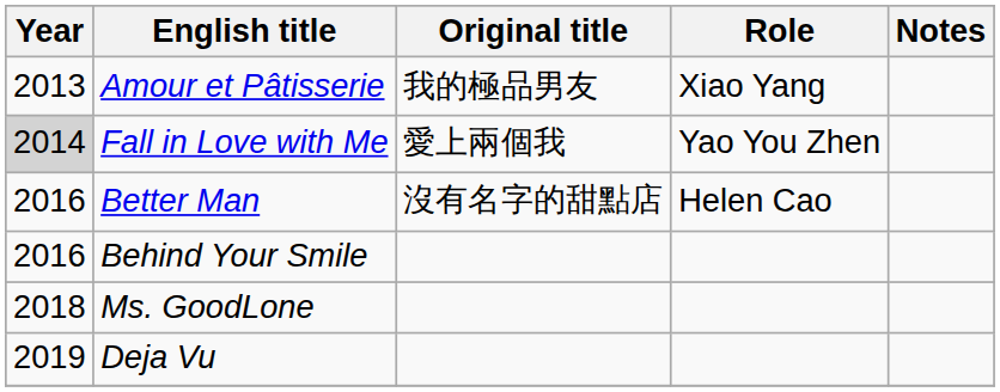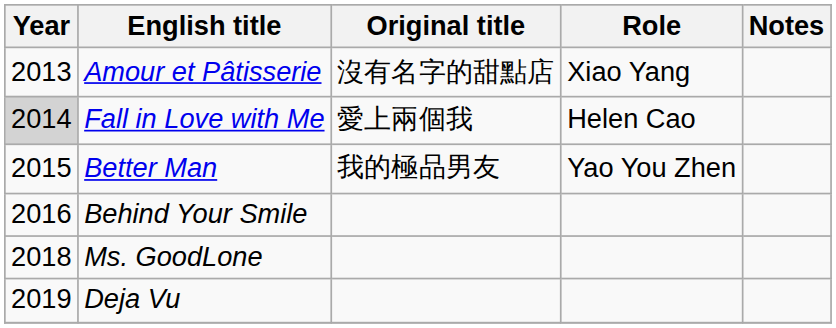 <table class="wikitable sortable">
 <tr>
 <th>Year</th>
 <th>English title</th>
 <th>Original title</th>
 <th>Role</th>
 <th class="unsortable">Notes</th>
 </tr>
 <tr>
 <td>2013</td>
 <td><em><a href='#'>Amour et Pâtisserie</a></em></td>
-<td>我的極品男友</td>
+<td>沒有名字的甜點店</td>
 <td>Xiao Yang</td>
 <td></td>
 </tr>
 <tr>
 <td style="background: lightgrey;">2014</td>
 <td><em><a href='#'>Fall in Love with Me</a></em></td>
 <td>愛上兩個我</td>
-<td>Yao You Zhen</td>
+<td>Helen Cao</td>
 <td></td>
 </tr>
 <tr>
-<td>2016</td>
+<td>2015</td>
 <td><em><a href='#'>Better Man</a></em></td>
-<td>沒有名字的甜點店</td>
-<td>Helen Cao</td>
+<td>我的極品男友</td>
+<td>Yao You Zhen</td>
 <td></td>
 </tr>
 <tr>
 <td>2016</td>
 <td><em>Behind Your Smile</em></td>
 <td></td>
 <td></td>
 <td></td>
 </tr>
 <tr>
 <td>2018</td>
 <td><em>Ms. GoodLone</em></td>
 <td></td>
 <td></td>
 <td></td>
 </tr>
 <tr>
 <td>2019</td>
 <td><em>Deja Vu</em></td>
 <td></td>
 <td></td>
 <td></td>
 </tr>
 <tr>
 </tr>
 </table>
